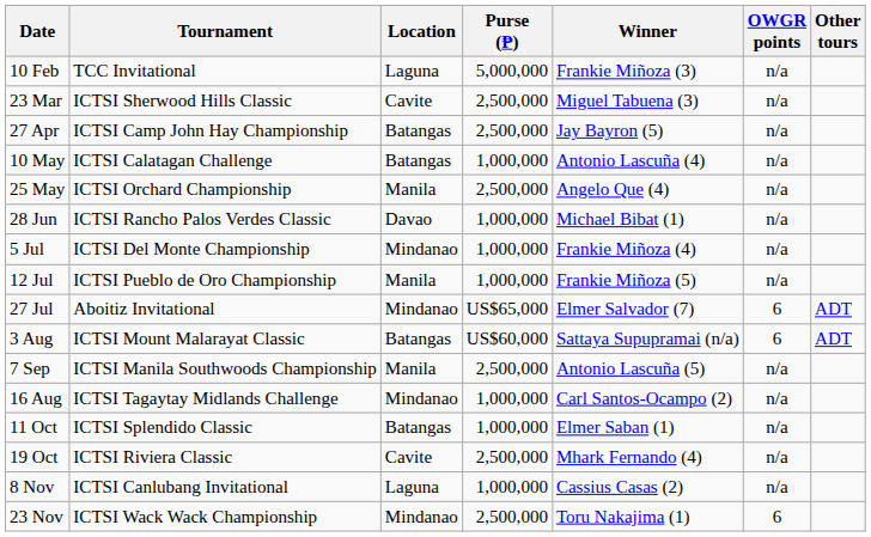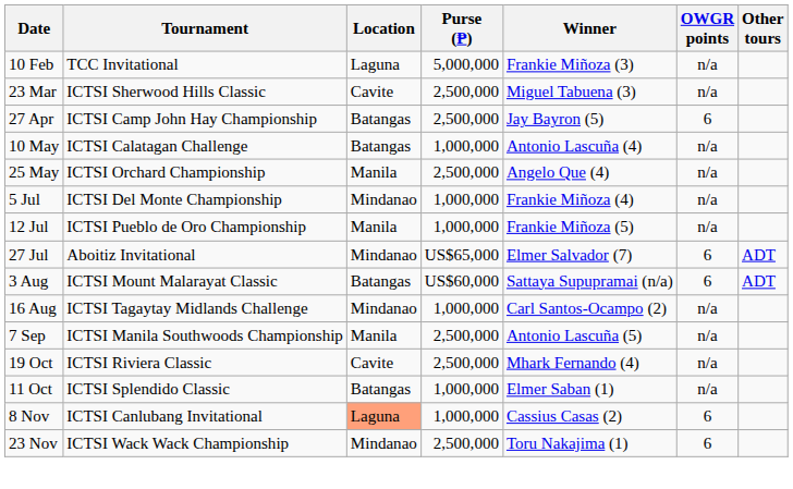 <table class="wikitable" style="font-size:95%">
 <tr>
 <th>Date</th>
 <th>Tournament</th>
 <th>Location</th>
 <th>Purse<br>(<a href='#'>₱</a>)</th>
 <th>Winner</th>
 <th><a href='#'>OWGR</a><br>points</th>
 <th>Other<br>tours</th>
 </tr>
 <tr>
 <td>10 Feb</td>
 <td>TCC Invitational</td>
 <td>Laguna</td>
 <td align=right>5,000,000</td>
 <td> <a href='#'>Frankie Miñoza</a> (3)</td>
 <td align=center>n/a</td>
 <td></td>
 </tr>
 <tr>
 <td>23 Mar</td>
 <td>ICTSI Sherwood Hills Classic</td>
 <td>Cavite</td>
 <td align=right>2,500,000</td>
 <td> <a href='#'>Miguel Tabuena</a> (3)</td>
 <td align=center>n/a</td>
 <td></td>
 </tr>
 <tr>
 <td>27 Apr</td>
 <td>ICTSI Camp John Hay Championship</td>
 <td>Batangas</td>
 <td align=right>2,500,000</td>
 <td> <a href='#'>Jay Bayron</a> (5)</td>
-<td align=center>n/a</td>
+<td align=center>6</td>
 <td></td>
 </tr>
 <tr>
 <td>10 May</td>
 <td>ICTSI Calatagan Challenge</td>
 <td>Batangas</td>
 <td align=right>1,000,000</td>
 <td> <a href='#'>Antonio Lascuña</a> (4)</td>
 <td align=center>n/a</td>
 <td></td>
 </tr>
 <tr>
 <td>25 May</td>
 <td>ICTSI Orchard Championship</td>
 <td>Manila</td>
 <td align=right>2,500,000</td>
 <td> <a href='#'>Angelo Que</a> (4)</td>
-<td align=center>n/a</td>
-<td></td>
-</tr>
-<tr>
-<td>28 Jun</td>
-<td>ICTSI Rancho Palos Verdes Classic</td>
-<td>Davao</td>
-<td align=right>1,000,000</td>
-<td> <a href='#'>Michael Bibat</a> (1)</td>
 <td align=center>n/a</td>
 <td></td>
 </tr>
 <tr>
 <td>5 Jul</td>
 <td>ICTSI Del Monte Championship</td>
 <td>Mindanao</td>
 <td align=right>1,000,000</td>
 <td> <a href='#'>Frankie Miñoza</a> (4)</td>
 <td align=center>n/a</td>
 <td></td>
 </tr>
 <tr>
 <td>12 Jul</td>
 <td>ICTSI Pueblo de Oro Championship</td>
 <td>Manila</td>
 <td align=right>1,000,000</td>
 <td> <a href='#'>Frankie Miñoza</a> (5)</td>
 <td align=center>n/a</td>
 <td></td>
 </tr>
 <tr>
 <td>27 Jul</td>
 <td>Aboitiz Invitational</td>
 <td>Mindanao</td>
 <td align=right>US$65,000</td>
 <td> <a href='#'>Elmer Salvador</a> (7)</td>
 <td align=center>6</td>
 <td><a href='#'>ADT</a></td>
 </tr>
 <tr>
 <td>3 Aug</td>
 <td>ICTSI Mount Malarayat Classic</td>
 <td>Batangas</td>
 <td align=right>US$60,000</td>
 <td> <a href='#'>Sattaya Supupramai</a> (n/a)</td>
 <td align=center>6</td>
 <td><a href='#'>ADT</a></td>
 </tr>
 <tr>
+<td>16 Aug</td>
+<td>ICTSI Tagaytay Midlands Challenge</td>
+<td>Mindanao</td>
+<td align=right>1,000,000</td>
+<td> <a href='#'>Carl Santos-Ocampo</a> (2)</td>
+<td align=center>n/a</td>
+<td></td>
+</tr>
+<tr>
 <td>7 Sep</td>
 <td>ICTSI Manila Southwoods Championship</td>
 <td>Manila</td>
 <td align=right>2,500,000</td>
 <td> <a href='#'>Antonio Lascuña</a> (5)</td>
 <td align=center>n/a</td>
 <td></td>
 </tr>
 <tr>
-<td>16 Aug</td>
-<td>ICTSI Tagaytay Midlands Challenge</td>
-<td>Mindanao</td>
-<td align=right>1,000,000</td>
-<td> <a href='#'>Carl Santos-Ocampo</a> (2)</td>
+<td>19 Oct</td>
+<td>ICTSI Riviera Classic</td>
+<td>Cavite</td>
+<td align=right>2,500,000</td>
+<td> <a href='#'>Mhark Fernando</a> (4)</td>
 <td align=center>n/a</td>
 <td></td>
 </tr>
 <tr>
 <td>11 Oct</td>
 <td>ICTSI Splendido Classic</td>
 <td>Batangas</td>
 <td align=right>1,000,000</td>
 <td> <a href='#'>Elmer Saban</a> (1)</td>
 <td align=center>n/a</td>
 <td></td>
 </tr>
 <tr>
-<td>19 Oct</td>
-<td>ICTSI Riviera Classic</td>
-<td>Cavite</td>
-<td align=right>2,500,000</td>
-<td> <a href='#'>Mhark Fernando</a> (4)</td>
-<td align=center>n/a</td>
-<td></td>
-</tr>
-<tr>
 <td>8 Nov</td>
 <td>ICTSI Canlubang Invitational</td>
-<td>Laguna</td>
+<td style="background: lightsalmon;">Laguna</td>
 <td align=right>1,000,000</td>
 <td> <a href='#'>Cassius Casas</a> (2)</td>
-<td align=center>n/a</td>
+<td align=center>6</td>
 <td></td>
 </tr>
 <tr>
 <td>23 Nov</td>
 <td>ICTSI Wack Wack Championship</td>
 <td>Mindanao</td>
 <td align=right>2,500,000</td>
 <td> <a href='#'>Toru Nakajima</a> (1)</td>
 <td align=center>6</td>
 <td></td>
 </tr>
 </table>
